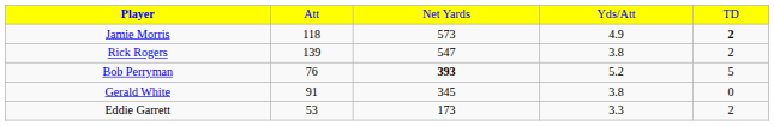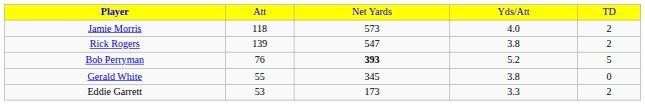 <table class="wikitable" width="80%">
 <tr align="center"  style="background:yellow;color:blue;">
 <td><strong>Player</strong></td>
 <td>Att</td>
 <td>Net Yards</td>
 <td>Yds/Att</td>
 <td>TD</td>
 </tr>
 <tr align="center" bgcolor="">
 <td><a href='#'>Jamie Morris</a></td>
 <td>118</td>
 <td>573</td>
-<td>4.9</td>
-<td><strong>2</strong></td>
+<td>4.0</td>
+<td>2</td>
 </tr>
 <tr align="center" bgcolor="">
 <td><a href='#'>Rick Rogers</a></td>
 <td>139</td>
 <td>547</td>
 <td>3.8</td>
 <td>2</td>
 </tr>
 <tr align="center" bgcolor="">
 <td><a href='#'>Bob Perryman</a></td>
 <td>76</td>
 <td><strong>393</strong></td>
 <td>5.2</td>
 <td>5</td>
 </tr>
 <tr align="center" bgcolor="">
 <td><a href='#'>Gerald White</a></td>
-<td>91</td>
+<td>55</td>
 <td>345</td>
 <td>3.8</td>
 <td>0</td>
 </tr>
 <tr align="center" bgcolor="">
 <td>Eddie Garrett</td>
 <td>53</td>
 <td>173</td>
 <td>3.3</td>
 <td>2</td>
 </tr>
 </table>
